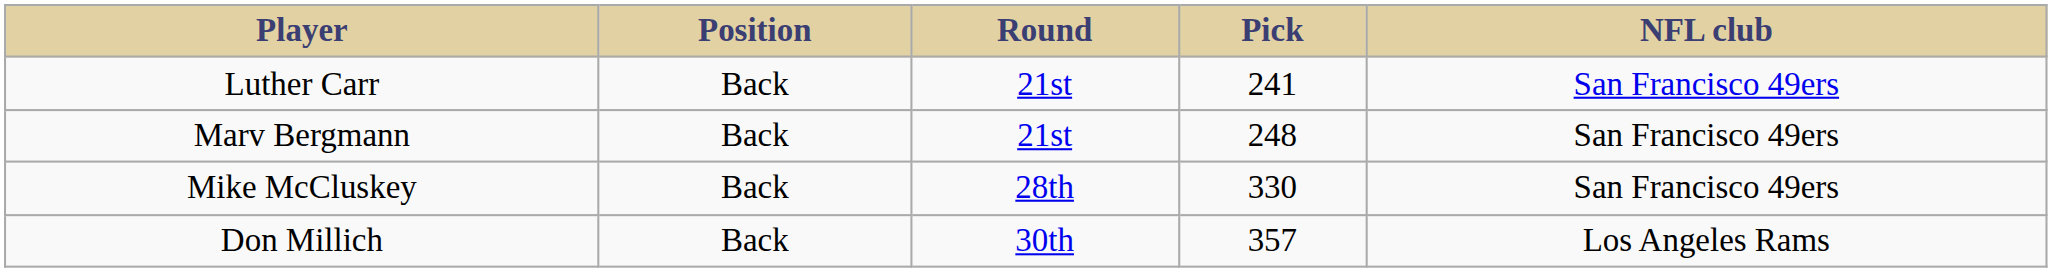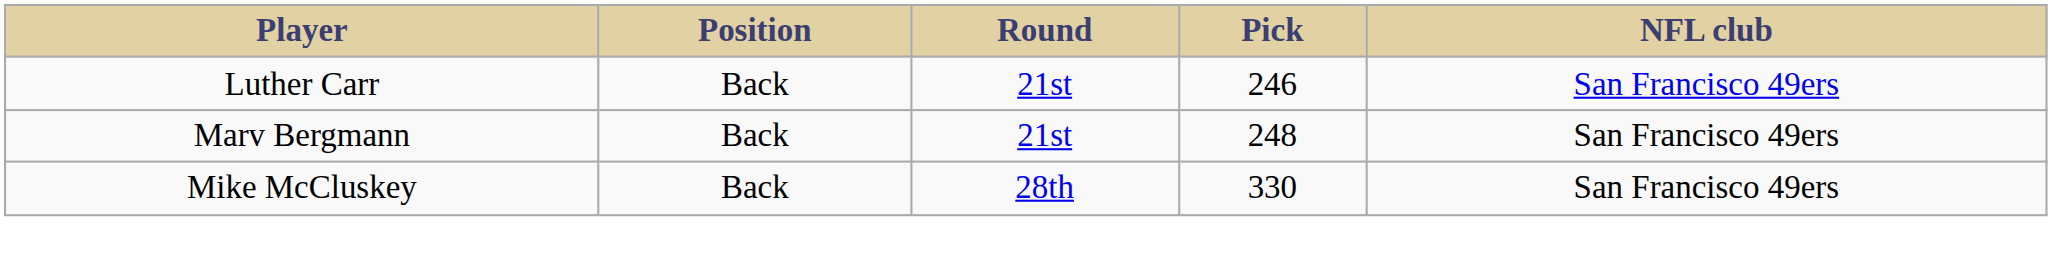 <table class="wikitable" style="width:50%;">
 <tr style="text-align:center; background:#e2d2a3; color:#3b3e72;">
 <td><strong>Player</strong></td>
 <td><strong>Position</strong></td>
 <td><strong>Round</strong></td>
 <td><strong>Pick</strong></td>
 <td><strong>NFL club</strong></td>
 </tr>
 <tr style="text-align:center;" bgcolor="">
 <td>Luther Carr</td>
 <td>Back</td>
 <td><a href='#'>21st</a></td>
-<td>241</td>
+<td>246</td>
 <td><a href='#'>San Francisco 49ers</a></td>
 </tr>
 <tr style="text-align:center;" bgcolor="">
 <td>Marv Bergmann</td>
 <td>Back</td>
 <td><a href='#'>21st</a></td>
 <td>248</td>
 <td>San Francisco 49ers</td>
 </tr>
 <tr style="text-align:center;" bgcolor="">
 <td>Mike McCluskey</td>
 <td>Back</td>
 <td><a href='#'>28th</a></td>
 <td>330</td>
 <td>San Francisco 49ers</td>
 </tr>
-<tr style="text-align:center;" bgcolor="">
-<td>Don Millich</td>
-<td>Back</td>
-<td><a href='#'>30th</a></td>
-<td>357</td>
-<td>Los Angeles Rams</td>
-</tr>
 </table>
